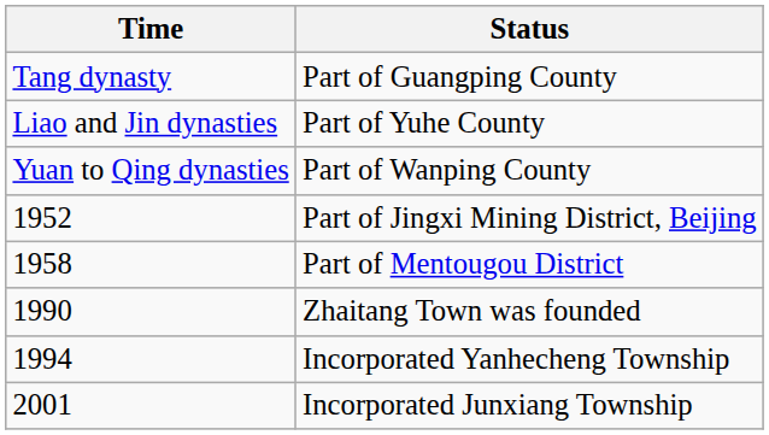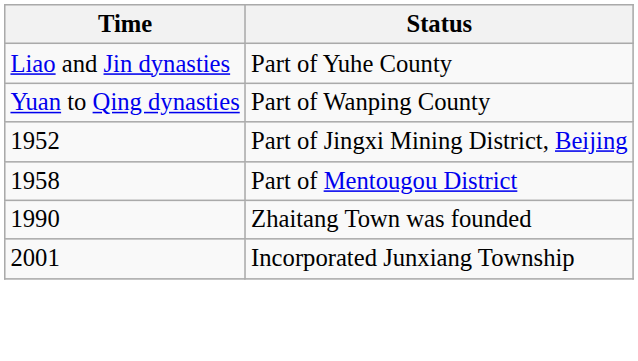 <table class="wikitable">
 <tr>
 <th>Time</th>
 <th>Status</th>
-</tr>
-<tr>
-<td><a href='#'>Tang dynasty</a></td>
-<td>Part of Guangping County</td>
 </tr>
 <tr>
 <td><a href='#'>Liao</a> and <a href='#'>Jin dynasties</a></td>
 <td>Part of Yuhe County</td>
 </tr>
 <tr>
 <td><a href='#'>Yuan</a> to <a href='#'>Qing dynasties</a></td>
 <td>Part of Wanping County</td>
 </tr>
 <tr>
 <td>1952</td>
 <td>Part of Jingxi Mining District, <a href='#'>Beijing</a></td>
 </tr>
 <tr>
 <td>1958</td>
 <td>Part of <a href='#'>Mentougou District</a></td>
 </tr>
 <tr>
 <td>1990</td>
 <td>Zhaitang Town was founded</td>
 </tr>
 <tr>
-<td>1994</td>
-<td>Incorporated Yanhecheng Township</td>
-</tr>
-<tr>
 <td>2001</td>
 <td>Incorporated Junxiang Township</td>
 </tr>
 </table>
